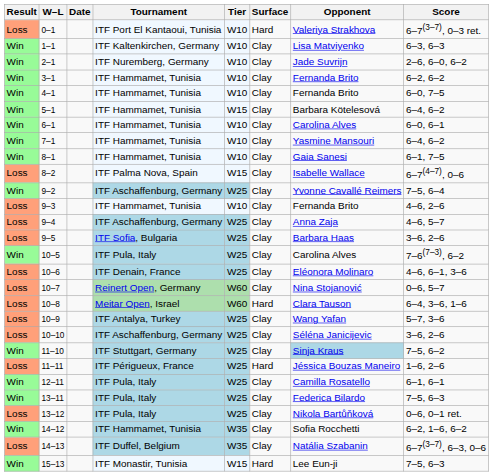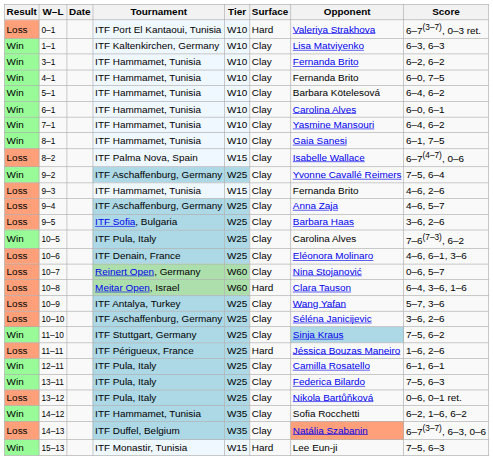 <table class="sortable wikitable nowrap">
 <tr>
 <th>Result</th>
 <th class="unsortable">W–L</th>
 <th>Date</th>
 <th>Tournament</th>
 <th>Tier</th>
 <th>Surface</th>
 <th>Opponent</th>
 <th class="unsortable">Score</th>
 </tr>
 <tr>
 <td style="background:#ffa07a;">Loss</td>
 <td><small>0–1</small></td>
 <td></td>
 <td bgcolor=f0f8ff>ITF Port El Kantaoui, Tunisia</td>
 <td bgcolor=f0f8ff>W10</td>
 <td>Hard</td>
 <td> <a href='#'>Valeriya Strakhova</a></td>
 <td>6–7<sup>(3–7)</sup>, 0–3 ret.</td>
 </tr>
 <tr>
 <td style="background:#98fb98;">Win</td>
 <td><small>1–1</small></td>
 <td></td>
 <td bgcolor=f0f8ff>ITF Kaltenkirchen, Germany</td>
 <td bgcolor=f0f8ff>W10</td>
 <td>Clay</td>
 <td> <a href='#'>Lisa Matviyenko</a></td>
 <td>6–3, 6–3</td>
 </tr>
 <tr>
 <td style="background:#98fb98;">Win</td>
-<td><small>2–1</small></td>
-<td></td>
-<td bgcolor=f0f8ff>ITF Nuremberg, Germany</td>
-<td bgcolor=f0f8ff>W10</td>
-<td>Clay</td>
-<td> <a href='#'>Jade Suvrijn</a></td>
-<td>2–6, 6–0, 6–2</td>
-</tr>
-<tr>
-<td style="background:#98fb98;">Win</td>
 <td><small>3–1</small></td>
 <td></td>
 <td bgcolor=f0f8ff>ITF Hammamet, Tunisia</td>
 <td bgcolor=f0f8ff>W10</td>
 <td>Clay</td>
 <td> <a href='#'>Fernanda Brito</a></td>
 <td>6–2, 6–2</td>
 </tr>
 <tr>
 <td style="background:#98fb98;">Win</td>
 <td><small>4–1</small></td>
 <td></td>
 <td bgcolor=f0f8ff>ITF Hammamet, Tunisia</td>
 <td bgcolor=f0f8ff>W10</td>
 <td>Clay</td>
 <td> Fernanda Brito</td>
 <td>6–0, 7–5</td>
 </tr>
 <tr>
 <td style="background:#98fb98;">Win</td>
 <td><small>5–1</small></td>
 <td></td>
 <td bgcolor=f0f8ff>ITF Hammamet, Tunisia</td>
-<td bgcolor=f0f8ff>W15</td>
+<td bgcolor=f0f8ff>W10</td>
 <td>Clay</td>
 <td> Barbara Kötelesová</td>
 <td>6–4, 6–2</td>
 </tr>
 <tr>
 <td style="background:#98fb98;">Win</td>
 <td><small>6–1</small></td>
 <td></td>
 <td bgcolor=f0f8ff>ITF Hammamet, Tunisia</td>
 <td bgcolor=f0f8ff>W10</td>
 <td>Clay</td>
 <td> <a href='#'>Carolina Alves</a></td>
 <td>6–0, 6–1</td>
 </tr>
 <tr>
 <td style="background:#98fb98;">Win</td>
 <td><small>7–1</small></td>
 <td></td>
 <td bgcolor=f0f8ff>ITF Hammamet, Tunisia</td>
 <td bgcolor=f0f8ff>W10</td>
 <td>Clay</td>
 <td> <a href='#'>Yasmine Mansouri</a></td>
 <td>6–4, 6–2</td>
 </tr>
 <tr>
 <td style="background:#98fb98;">Win</td>
 <td><small>8–1</small></td>
 <td></td>
 <td bgcolor=f0f8ff>ITF Hammamet, Tunisia</td>
 <td bgcolor=f0f8ff>W10</td>
 <td>Clay</td>
 <td> <a href='#'>Gaia Sanesi</a></td>
 <td>6–1, 7–5</td>
 </tr>
 <tr>
 <td style="background:#ffa07a;">Loss</td>
 <td><small>8–2</small></td>
 <td></td>
 <td bgcolor=f0f8ff>ITF Palma Nova, Spain</td>
 <td bgcolor=f0f8ff>W15</td>
 <td>Clay</td>
 <td> <a href='#'>Isabelle Wallace</a></td>
 <td>6–7<sup>(4–7)</sup>, 0–6</td>
 </tr>
 <tr>
 <td style="background:#98fb98;">Win</td>
 <td><small>9–2</small></td>
 <td></td>
 <td bgcolor=lightblue>ITF Aschaffenburg, Germany</td>
 <td bgcolor=lightblue>W25</td>
 <td>Clay</td>
 <td> <a href='#'>Yvonne Cavallé Reimers</a></td>
 <td>7–5, 6–4</td>
 </tr>
 <tr>
 <td style="background:#ffa07a;">Loss</td>
 <td><small>9–3</small></td>
 <td></td>
 <td bgcolor=f0f8ff>ITF Hammamet, Tunisia</td>
-<td bgcolor=f0f8ff>W10</td>
+<td bgcolor=f0f8ff>W15</td>
 <td>Clay</td>
 <td> Fernanda Brito</td>
 <td>4–6, 2–6</td>
 </tr>
 <tr>
 <td style="background:#ffa07a;">Loss</td>
 <td><small>9–4</small></td>
 <td></td>
 <td bgcolor=lightblue>ITF Aschaffenburg, Germany</td>
 <td bgcolor=lightblue>W25</td>
 <td>Clay</td>
 <td> <a href='#'>Anna Zaja</a></td>
 <td>4–6, 5–7</td>
 </tr>
 <tr>
 <td style="background:#ffa07a;">Loss</td>
 <td><small>9–5</small></td>
 <td></td>
 <td bgcolor=lightblue><a href='#'>ITF Sofia</a>, Bulgaria</td>
 <td bgcolor=lightblue>W25</td>
 <td>Clay</td>
 <td> <a href='#'>Barbara Haas</a></td>
 <td>3–6, 2–6</td>
 </tr>
 <tr>
 <td style="background:#98fb98;">Win</td>
 <td><small>10–5</small></td>
 <td></td>
 <td bgcolor=lightblue>ITF Pula, Italy</td>
 <td bgcolor=lightblue>W25</td>
 <td>Clay</td>
 <td> Carolina Alves</td>
 <td>7–6<sup>(7–3)</sup>, 6–2</td>
 </tr>
 <tr>
 <td style="background:#ffa07a;">Loss</td>
 <td><small>10–6</small></td>
 <td></td>
 <td bgcolor=lightblue>ITF Denain, France</td>
 <td bgcolor=lightblue>W25</td>
 <td>Clay</td>
 <td> <a href='#'>Eléonora Molinaro</a></td>
 <td>4–6, 6–1, 3–6</td>
 </tr>
 <tr>
 <td style="background:#ffa07a;">Loss</td>
 <td><small>10–7</small></td>
 <td><a href='#'></a></td>
 <td bgcolor=addfad><a href='#'>Reinert Open</a>, Germany</td>
 <td bgcolor=addfad>W60</td>
 <td>Clay</td>
 <td> <a href='#'>Nina Stojanović</a></td>
 <td>0–6, 5–7</td>
 </tr>
 <tr>
 <td style="background:#ffa07a;">Loss</td>
 <td><small>10–8</small></td>
 <td><a href='#'></a></td>
 <td bgcolor=addfad><a href='#'>Meitar Open</a>, Israel</td>
 <td bgcolor=addfad>W60</td>
 <td>Hard</td>
 <td> <a href='#'>Clara Tauson</a></td>
 <td>6–4, 3–6, 1–6</td>
 </tr>
 <tr>
 <td style="background:#ffa07a;">Loss</td>
 <td><small>10–9</small></td>
 <td></td>
 <td bgcolor=lightblue>ITF Antalya, Turkey</td>
 <td bgcolor=lightblue>W25</td>
 <td>Clay</td>
 <td> <a href='#'>Wang Yafan</a></td>
 <td>5–7, 3–6</td>
 </tr>
 <tr>
 <td style="background:#ffa07a;">Loss</td>
 <td><small>10–10</small></td>
 <td></td>
 <td bgcolor=lightblue>ITF Aschaffenburg, Germany</td>
 <td bgcolor=lightblue>W25</td>
 <td>Clay</td>
 <td> <a href='#'>Séléna Janicijevic</a></td>
 <td>3–6, 2–6</td>
 </tr>
 <tr>
 <td style="background:#98fb98;">Win</td>
 <td><small>11–10</small></td>
 <td></td>
 <td bgcolor=lightblue>ITF Stuttgart, Germany</td>
 <td bgcolor=lightblue>W25</td>
 <td>Clay</td>
 <td style="background: lightblue;"> <a href='#'>Sinja Kraus</a></td>
 <td>7–5, 6–2</td>
 </tr>
 <tr>
 <td style="background:#ffa07a;">Loss</td>
 <td><small>11–11</small></td>
 <td></td>
 <td bgcolor=lightblue>ITF Périgueux, France</td>
 <td bgcolor=lightblue>W25</td>
 <td>Hard</td>
 <td> <a href='#'>Jéssica Bouzas Maneiro</a></td>
 <td>1–6, 2–6</td>
 </tr>
 <tr>
 <td style="background:#98fb98;">Win</td>
 <td><small>12–11</small></td>
 <td></td>
 <td bgcolor=lightblue>ITF Pula, Italy</td>
 <td bgcolor=lightblue>W25</td>
 <td>Clay</td>
 <td> <a href='#'>Camilla Rosatello</a></td>
 <td>6–1, 6–1</td>
 </tr>
 <tr>
 <td style="background:#98fb98;">Win</td>
 <td><small>13–11</small></td>
 <td></td>
 <td bgcolor=lightblue>ITF Pula, Italy</td>
 <td bgcolor=lightblue>W25</td>
 <td>Clay</td>
 <td> <a href='#'>Federica Bilardo</a></td>
 <td>7–5, 6–3</td>
 </tr>
 <tr>
 <td style="background:#ffa07a;">Loss</td>
 <td><small>13–12</small></td>
 <td></td>
 <td bgcolor=lightblue>ITF Pula, Italy</td>
 <td bgcolor=lightblue>W25</td>
 <td>Clay</td>
 <td> <a href='#'>Nikola Bartůňková</a></td>
 <td>0–6, 0–1 ret.</td>
 </tr>
 <tr>
 <td style="background:#98fb98;">Win</td>
 <td><small>14–12</small></td>
 <td></td>
 <td bgcolor=lightblue>ITF Hammamet, Tunisia</td>
 <td bgcolor=lightblue>W35</td>
 <td>Clay</td>
 <td> Sofia Rocchetti</td>
 <td>6–2, 1–6, 6–2</td>
 </tr>
 <tr>
 <td style="background:#ffa07a;">Loss</td>
 <td><small>14–13</small></td>
 <td></td>
 <td bgcolor=lightblue>ITF Duffel, Belgium</td>
 <td bgcolor=lightblue>W35</td>
 <td>Clay</td>
-<td> <a href='#'>Natália Szabanin</a></td>
+<td style="background: lightsalmon;"> <a href='#'>Natália Szabanin</a></td>
 <td>6–7<sup>(3–7)</sup>, 6–3, 0–6</td>
 </tr>
 <tr>
 <td style="background:#98fb98;">Win</td>
 <td><small>15–13</small></td>
 <td></td>
 <td bgcolor=f0f8ff>ITF Monastir, Tunisia</td>
 <td bgcolor=f0f8ff>W15</td>
 <td>Hard</td>
 <td> Lee Eun-ji</td>
 <td>7–5, 6–3</td>
 </tr>
 </table>
